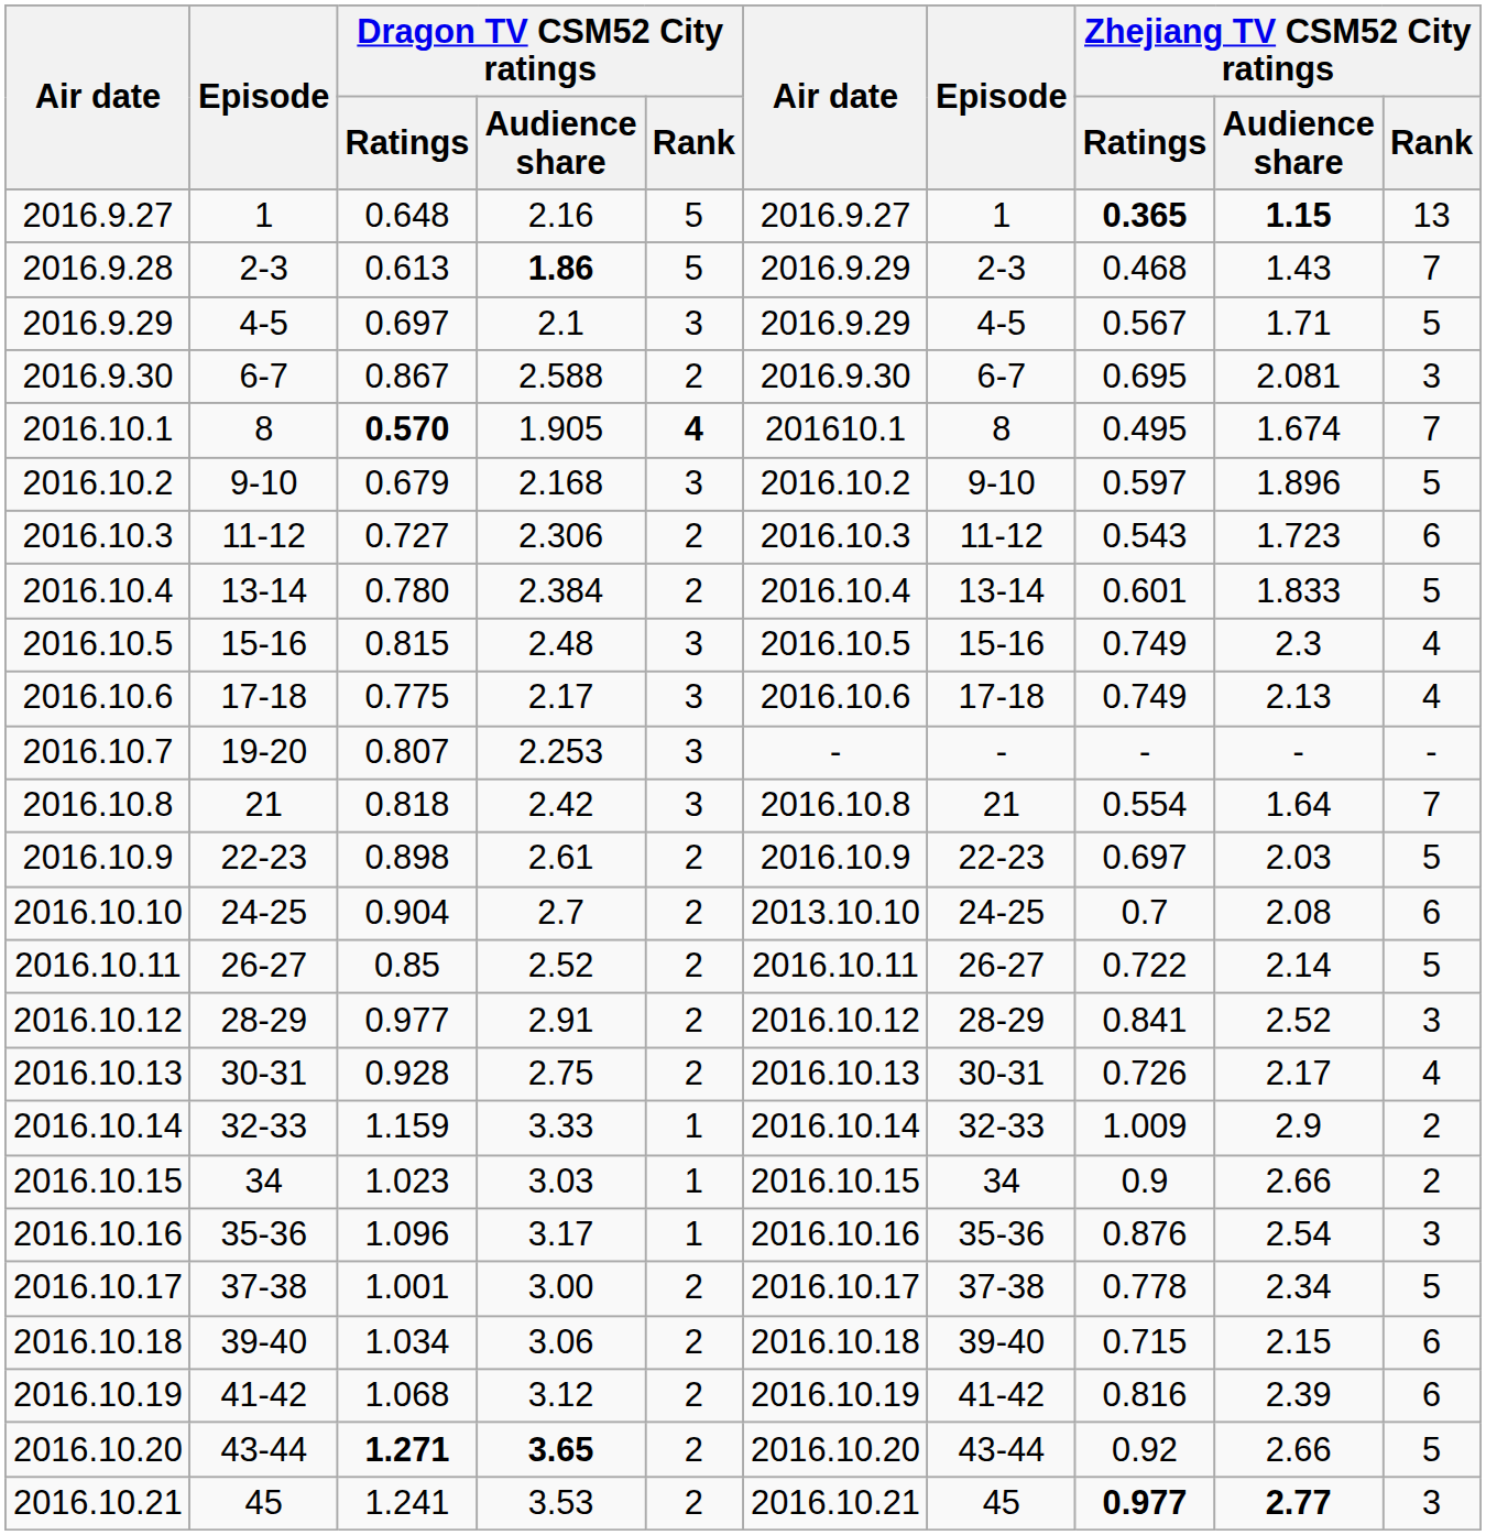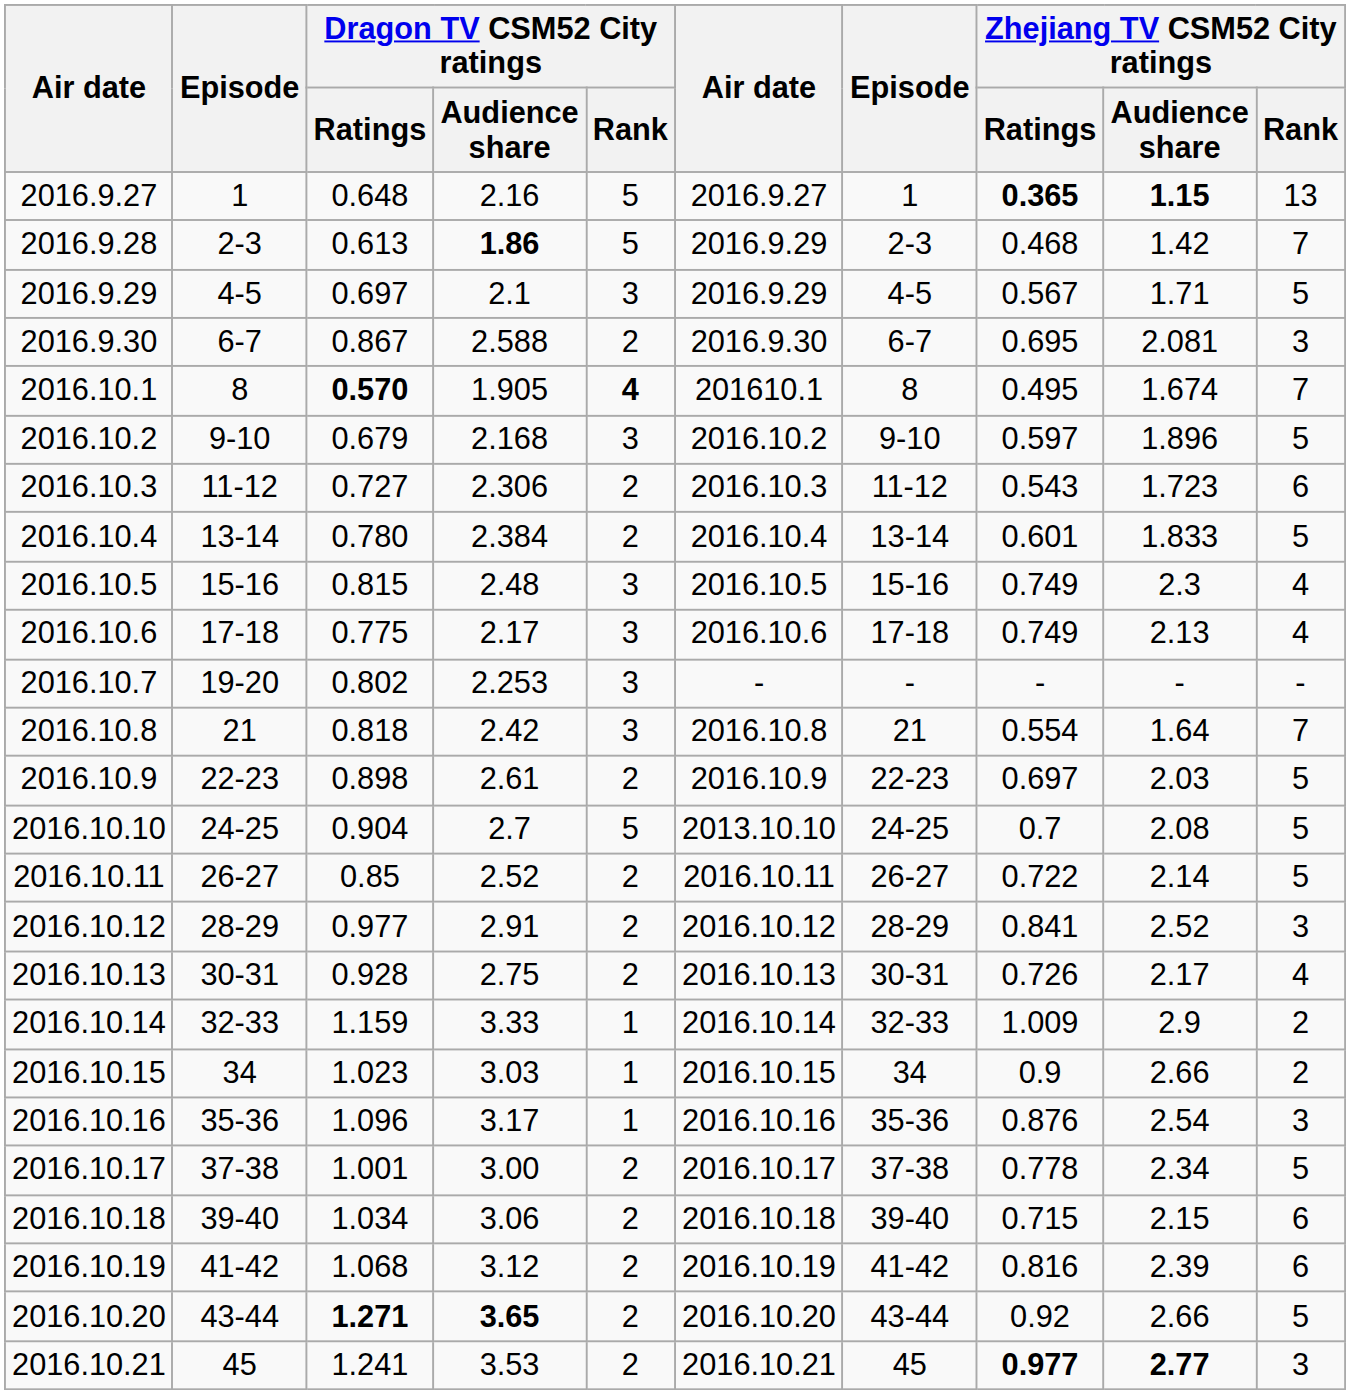 <table class="wikitable sortable mw-collapsible jquery-tablesorter" style="text-align:center">
 <tr>
 <th rowspan="2">Air date</th>
 <th rowspan="2">Episode</th>
 <th colspan="3"><a href='#'>Dragon TV</a> CSM52 City ratings</th>
 <th rowspan="2">Air date</th>
 <th rowspan="2">Episode</th>
 <th colspan="3"><a href='#'>Zhejiang TV</a> CSM52 City ratings</th>
 </tr>
 <tr>
 <th>Ratings</th>
 <th>Audience share</th>
 <th>Rank</th>
 <th>Ratings</th>
 <th>Audience share</th>
 <th>Rank</th>
 </tr>
 <tr>
 <td>2016.9.27</td>
 <td>1</td>
 <td>0.648</td>
 <td>2.16</td>
 <td>5</td>
 <td>2016.9.27</td>
 <td>1</td>
 <td><strong><span>0.365</span></strong></td>
 <td><strong><span>1.15</span></strong></td>
 <td>13</td>
 </tr>
 <tr>
 <td>2016.9.28</td>
 <td>2-3</td>
 <td>0.613</td>
 <td><strong><span>1.86</span></strong></td>
 <td>5</td>
 <td>2016.9.29</td>
 <td>2-3</td>
 <td>0.468</td>
-<td>1.43</td>
+<td>1.42</td>
 <td>7</td>
 </tr>
 <tr>
 <td>2016.9.29</td>
 <td>4-5</td>
 <td>0.697</td>
 <td>2.1</td>
 <td>3</td>
 <td>2016.9.29</td>
 <td>4-5</td>
 <td>0.567</td>
 <td>1.71</td>
 <td>5</td>
 </tr>
 <tr>
 <td>2016.9.30</td>
 <td>6-7</td>
 <td>0.867</td>
 <td>2.588</td>
 <td>2</td>
 <td>2016.9.30</td>
 <td>6-7</td>
 <td>0.695</td>
 <td>2.081</td>
 <td>3</td>
 </tr>
 <tr>
 <td>2016.10.1</td>
 <td>8</td>
 <td><strong><span>0.570</span></strong></td>
 <td>1.905</td>
 <td><strong>4</strong></td>
 <td>201610.1</td>
 <td>8</td>
 <td>0.495</td>
 <td>1.674</td>
 <td>7</td>
 </tr>
 <tr>
 <td>2016.10.2</td>
 <td>9-10</td>
 <td>0.679</td>
 <td>2.168</td>
 <td>3</td>
 <td>2016.10.2</td>
 <td>9-10</td>
 <td>0.597</td>
 <td>1.896</td>
 <td>5</td>
 </tr>
 <tr>
 <td>2016.10.3</td>
 <td>11-12</td>
 <td>0.727</td>
 <td>2.306</td>
 <td>2</td>
 <td>2016.10.3</td>
 <td>11-12</td>
 <td>0.543</td>
 <td>1.723</td>
 <td>6</td>
 </tr>
 <tr>
 <td>2016.10.4</td>
 <td>13-14</td>
 <td>0.780</td>
 <td>2.384</td>
 <td>2</td>
 <td>2016.10.4</td>
 <td>13-14</td>
 <td>0.601</td>
 <td>1.833</td>
 <td>5</td>
 </tr>
 <tr>
 <td>2016.10.5</td>
 <td>15-16</td>
 <td>0.815</td>
 <td>2.48</td>
 <td>3</td>
 <td>2016.10.5</td>
 <td>15-16</td>
 <td>0.749</td>
 <td>2.3</td>
 <td>4</td>
 </tr>
 <tr>
 <td>2016.10.6</td>
 <td>17-18</td>
 <td>0.775</td>
 <td>2.17</td>
 <td>3</td>
 <td>2016.10.6</td>
 <td>17-18</td>
 <td>0.749</td>
 <td>2.13</td>
 <td>4</td>
 </tr>
 <tr>
 <td>2016.10.7</td>
 <td>19-20</td>
-<td>0.807</td>
+<td>0.802</td>
 <td>2.253</td>
 <td>3</td>
 <td>-</td>
 <td>-</td>
 <td>-</td>
 <td>-</td>
 <td>-</td>
 </tr>
 <tr>
 <td>2016.10.8</td>
 <td>21</td>
 <td>0.818</td>
 <td>2.42</td>
 <td>3</td>
 <td>2016.10.8</td>
 <td>21</td>
 <td>0.554</td>
 <td>1.64</td>
 <td>7</td>
 </tr>
 <tr>
 <td>2016.10.9</td>
 <td>22-23</td>
 <td>0.898</td>
 <td>2.61</td>
 <td>2</td>
 <td>2016.10.9</td>
 <td>22-23</td>
 <td>0.697</td>
 <td>2.03</td>
 <td>5</td>
 </tr>
 <tr>
 <td>2016.10.10</td>
 <td>24-25</td>
 <td>0.904</td>
 <td>2.7</td>
-<td>2</td>
+<td>5</td>
 <td>2013.10.10</td>
 <td>24-25</td>
 <td>0.7</td>
 <td>2.08</td>
-<td>6</td>
+<td>5</td>
 </tr>
 <tr>
 <td>2016.10.11</td>
 <td>26-27</td>
 <td>0.85</td>
 <td>2.52</td>
 <td>2</td>
 <td>2016.10.11</td>
 <td>26-27</td>
 <td>0.722</td>
 <td>2.14</td>
 <td>5</td>
 </tr>
 <tr>
 <td>2016.10.12</td>
 <td>28-29</td>
 <td>0.977</td>
 <td>2.91</td>
 <td>2</td>
 <td>2016.10.12</td>
 <td>28-29</td>
 <td>0.841</td>
 <td>2.52</td>
 <td>3</td>
 </tr>
 <tr>
 <td>2016.10.13</td>
 <td>30-31</td>
 <td>0.928</td>
 <td>2.75</td>
 <td>2</td>
 <td>2016.10.13</td>
 <td>30-31</td>
 <td>0.726</td>
 <td>2.17</td>
 <td>4</td>
 </tr>
 <tr>
 <td>2016.10.14</td>
 <td>32-33</td>
 <td>1.159</td>
 <td>3.33</td>
 <td>1</td>
 <td>2016.10.14</td>
 <td>32-33</td>
 <td>1.009</td>
 <td>2.9</td>
 <td>2</td>
 </tr>
 <tr>
 <td>2016.10.15</td>
 <td>34</td>
 <td>1.023</td>
 <td>3.03</td>
 <td>1</td>
 <td>2016.10.15</td>
 <td>34</td>
 <td>0.9</td>
 <td>2.66</td>
 <td>2</td>
 </tr>
 <tr>
 <td>2016.10.16</td>
 <td>35-36</td>
 <td>1.096</td>
 <td>3.17</td>
 <td>1</td>
 <td>2016.10.16</td>
 <td>35-36</td>
 <td>0.876</td>
 <td>2.54</td>
 <td>3</td>
 </tr>
 <tr>
 <td>2016.10.17</td>
 <td>37-38</td>
 <td>1.001</td>
 <td>3.00</td>
 <td>2</td>
 <td>2016.10.17</td>
 <td>37-38</td>
 <td>0.778</td>
 <td>2.34</td>
 <td>5</td>
 </tr>
 <tr>
 <td>2016.10.18</td>
 <td>39-40</td>
 <td>1.034</td>
 <td>3.06</td>
 <td>2</td>
 <td>2016.10.18</td>
 <td>39-40</td>
 <td>0.715</td>
 <td>2.15</td>
 <td>6</td>
 </tr>
 <tr>
 <td>2016.10.19</td>
 <td>41-42</td>
 <td>1.068</td>
 <td>3.12</td>
 <td>2</td>
 <td>2016.10.19</td>
 <td>41-42</td>
 <td>0.816</td>
 <td>2.39</td>
 <td>6</td>
 </tr>
 <tr>
 <td>2016.10.20</td>
 <td>43-44</td>
 <td><strong><span>1.271</span></strong></td>
 <td><strong><span>3.65</span></strong></td>
 <td>2</td>
 <td>2016.10.20</td>
 <td>43-44</td>
 <td>0.92</td>
 <td>2.66</td>
 <td>5</td>
 </tr>
 <tr>
 <td>2016.10.21</td>
 <td>45</td>
 <td>1.241</td>
 <td>3.53</td>
 <td>2</td>
 <td>2016.10.21</td>
 <td>45</td>
 <td><strong><span>0.977</span></strong></td>
 <td><strong><span>2.77</span></strong></td>
 <td>3</td>
 </tr>
 </table>
